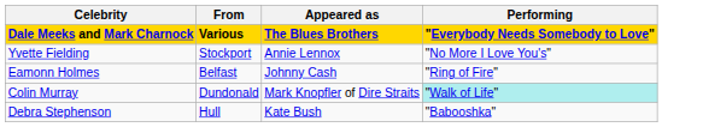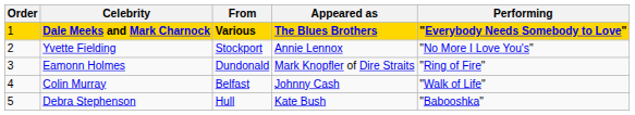 <table class="wikitable">
 <tr>
+<th>Order</th>
 <th>Celebrity</th>
 <th>From</th>
 <th>Appeared as</th>
 <th>Performing</th>
 </tr>
 <tr style="background:gold;">
+<td>1</td>
 <td><strong><a href='#'>Dale Meeks</a> and <a href='#'>Mark Charnock</a></strong></td>
 <td><strong>Various</strong></td>
 <td><strong><a href='#'>The Blues Brothers</a></strong></td>
 <td><strong>"<a href='#'>Everybody Needs Somebody to Love</a>"</strong></td>
 </tr>
 <tr>
+<td>2</td>
 <td><a href='#'>Yvette Fielding</a></td>
 <td><a href='#'>Stockport</a></td>
 <td><a href='#'>Annie Lennox</a></td>
 <td>"<a href='#'>No More I Love You's</a>"</td>
 </tr>
 <tr>
+<td>3</td>
 <td><a href='#'>Eamonn Holmes</a></td>
-<td><a href='#'>Belfast</a></td>
-<td><a href='#'>Johnny Cash</a></td>
+<td><a href='#'>Dundonald</a></td>
+<td><a href='#'>Mark Knopfler</a> of <a href='#'>Dire Straits</a></td>
 <td>"<a href='#'>Ring of Fire</a>"</td>
 </tr>
 <tr>
+<td>4</td>
 <td><a href='#'>Colin Murray</a></td>
-<td><a href='#'>Dundonald</a></td>
-<td><a href='#'>Mark Knopfler</a> of <a href='#'>Dire Straits</a></td>
-<td style="background: paleturquoise;">"<a href='#'>Walk of Life</a>"</td>
+<td><a href='#'>Belfast</a></td>
+<td><a href='#'>Johnny Cash</a></td>
+<td>"<a href='#'>Walk of Life</a>"</td>
 </tr>
 <tr>
+<td>5</td>
 <td><a href='#'>Debra Stephenson</a></td>
 <td><a href='#'>Hull</a></td>
 <td><a href='#'>Kate Bush</a></td>
 <td>"<a href='#'>Babooshka</a>"</td>
 </tr>
 </table>
